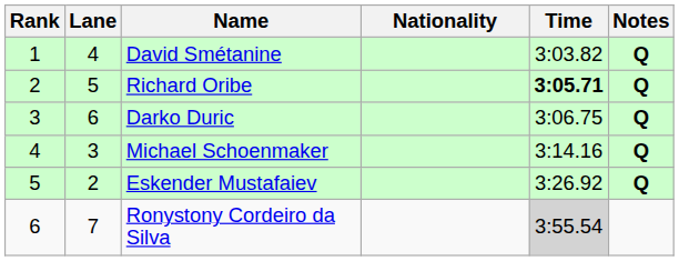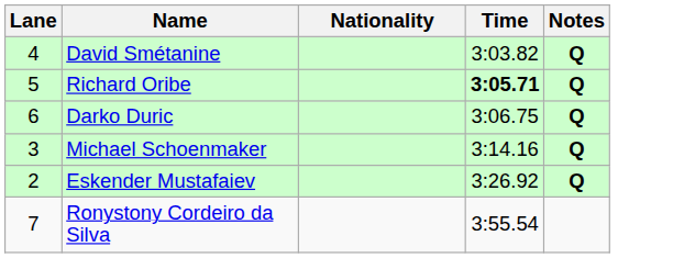 <table class="wikitable sortable" style="text-align:center">
 <tr>
-<th>Rank</th>
 <th>Lane</th>
 <th style="width:180px">Name</th>
 <th style="width:125px">Nationality</th>
 <th>Time</th>
 <th>Notes</th>
 </tr>
 <tr style="background:#cfc;">
-<td>1</td>
 <td>4</td>
 <td style="text-align:left;"><a href='#'>David Smétanine</a></td>
 <td style="text-align:left;"></td>
 <td>3:03.82</td>
 <td><strong>Q</strong></td>
 </tr>
 <tr style="background:#cfc;">
-<td>2</td>
 <td>5</td>
 <td style="text-align:left;"><a href='#'>Richard Oribe</a></td>
 <td style="text-align:left;"></td>
 <td><strong>3:05.71</strong></td>
 <td><strong>Q</strong></td>
 </tr>
 <tr style="background:#cfc;">
-<td>3</td>
 <td>6</td>
 <td style="text-align:left;"><a href='#'>Darko Duric</a></td>
 <td style="text-align:left;"></td>
 <td>3:06.75</td>
 <td><strong>Q</strong></td>
 </tr>
 <tr style="background:#cfc;">
-<td>4</td>
 <td>3</td>
 <td style="text-align:left;"><a href='#'>Michael Schoenmaker</a></td>
 <td style="text-align:left;"></td>
 <td>3:14.16</td>
 <td><strong>Q</strong></td>
 </tr>
 <tr style="background:#cfc;">
-<td>5</td>
 <td>2</td>
 <td style="text-align:left;"><a href='#'>Eskender Mustafaiev</a></td>
 <td style="text-align:left;"></td>
 <td>3:26.92</td>
 <td><strong>Q</strong></td>
 </tr>
 <tr>
-<td>6</td>
 <td>7</td>
 <td style="text-align:left;"><a href='#'>Ronystony Cordeiro da Silva</a></td>
 <td style="text-align:left;"></td>
-<td style="background: lightgrey;">3:55.54</td>
+<td>3:55.54</td>
 <td></td>
 </tr>
 </table>
